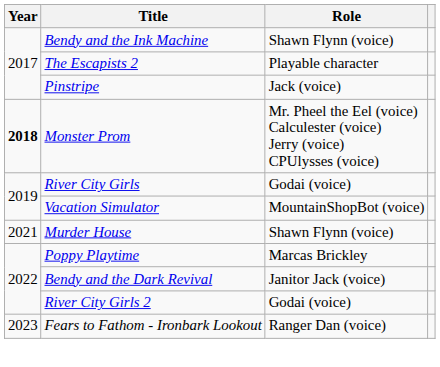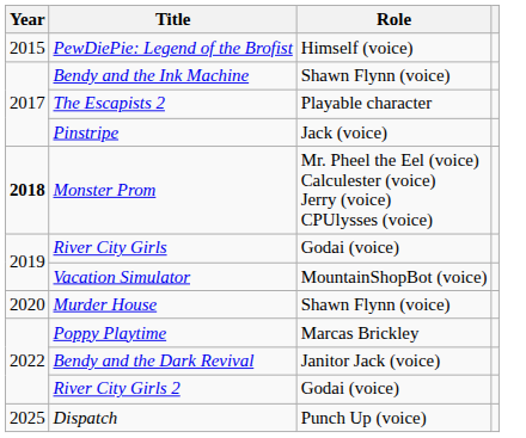 <table class="wikitable sortable">
 <tr>
 <th>Year</th>
 <th>Title</th>
 <th>Role</th>
 <th class="unsortable"></th>
+</tr>
+<tr>
+<td rowspan="1">2015</td>
+<td><em><a href='#'>PewDiePie: Legend of the Brofist</a></em></td>
+<td>Himself (voice)</td>
+<td><br></td>
 </tr>
 <tr>
 <td rowspan="3">2017</td>
 <td><em><a href='#'>Bendy and the Ink Machine</a></em></td>
 <td>Shawn Flynn (voice)</td>
 <td></td>
 </tr>
 <tr>
 <td><em><a href='#'>The Escapists 2</a></em></td>
 <td>Playable character</td>
 <td></td>
 </tr>
 <tr>
 <td><em><a href='#'>Pinstripe</a></em></td>
 <td>Jack (voice)</td>
 <td></td>
 </tr>
 <tr>
 <td rowspan="1"><strong>2018</strong></td>
 <td><em><a href='#'>Monster Prom</a></em></td>
 <td>Mr. Pheel the Eel (voice)<br>Calculester (voice)<br>Jerry (voice)<br>CPUlysses (voice)</td>
 <td><br></td>
 </tr>
 <tr>
 <td rowspan="2">2019</td>
 <td><em><a href='#'>River City Girls</a></em></td>
 <td>Godai (voice)</td>
 <td></td>
 </tr>
 <tr>
 <td><em><a href='#'>Vacation Simulator</a></em></td>
 <td>MountainShopBot (voice)</td>
 <td></td>
 </tr>
 <tr>
-<td>2021</td>
+<td>2020</td>
 <td><a href='#'><em>Murder House</em></a></td>
 <td>Shawn Flynn (voice)</td>
 <td></td>
 </tr>
 <tr>
 <td rowspan="3">2022</td>
 <td><em><a href='#'>Poppy Playtime</a></em></td>
 <td>Marcas Brickley</td>
 <td></td>
 </tr>
 <tr>
 <td><em><a href='#'>Bendy and the Dark Revival</a></em></td>
 <td>Janitor Jack (voice)</td>
 <td></td>
 </tr>
 <tr>
 <td><em><a href='#'>River City Girls 2</a></em></td>
 <td>Godai (voice)</td>
 <td></td>
 </tr>
 <tr>
-<td>2023</td>
-<td><em>Fears to Fathom - Ironbark Lookout</em></td>
-<td>Ranger Dan (voice)</td>
+<td>2025</td>
+<td><em>Dispatch</em></td>
+<td>Punch Up (voice)</td>
 <td></td>
 </tr>
 </table>
